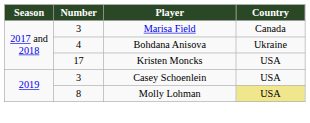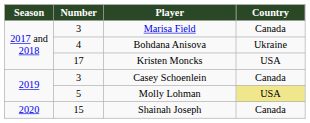 <table class="wikitable" style="text-align:center;">
 <tr>
 <th style="width:70px; background:#2A4826; color:white;">Season</th>
 <th style="width:70px; background:#2A4826; color:white;">Number</th>
 <th style="width:200px;background:#2A4826; color:white;">Player</th>
 <th style="width:100px; background:#2A4826; color:white;">Country</th>
 </tr>
 <tr>
 <td rowspan="3"><a href='#'>2017</a> and <a href='#'>2018</a></td>
 <td>3</td>
 <td><a href='#'>Marisa Field</a></td>
 <td> Canada</td>
 </tr>
 <tr>
 <td>4</td>
 <td>Bohdana Anisova</td>
 <td> Ukraine</td>
 </tr>
 <tr>
 <td>17</td>
 <td>Kristen Moncks</td>
 <td> USA</td>
 </tr>
 <tr>
 <td rowspan="2"><a href='#'>2019</a></td>
 <td>3</td>
 <td>Casey Schoenlein</td>
-<td> USA</td>
+<td> Canada</td>
 </tr>
 <tr>
-<td>8</td>
+<td>5</td>
 <td>Molly Lohman</td>
 <td style="background: khaki;"> USA</td>
 </tr>
+<tr>
+<td><a href='#'>2020</a></td>
+<td>15</td>
+<td>Shainah Joseph</td>
+<td> Canada</td>
+</tr>
 </table>
